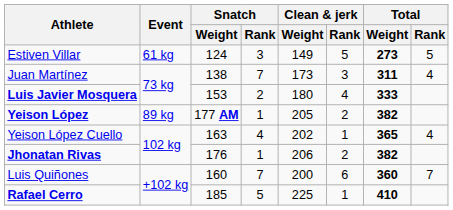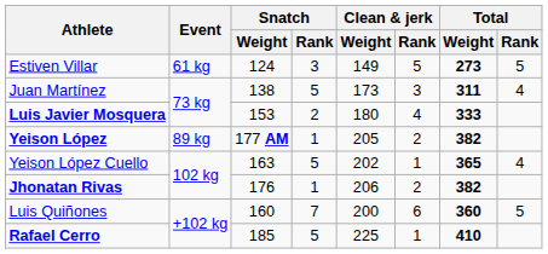 <table class="wikitable" style=font-size:90%>
 <tr>
 <th rowspan="2">Athlete</th>
 <th rowspan="2">Event</th>
 <th colspan="2">Snatch</th>
 <th colspan="2">Clean & jerk</th>
 <th colspan="2">Total</th>
 </tr>
 <tr>
 <th>Weight</th>
 <th>Rank</th>
 <th>Weight</th>
 <th>Rank</th>
 <th>Weight</th>
 <th>Rank</th>
 </tr>
 <tr align=center>
 <td align="left"><a href='#'>Estiven Villar</a></td>
 <td align="left"><a href='#'>61 kg</a></td>
 <td>124</td>
 <td>3</td>
 <td>149</td>
 <td>5</td>
 <td><strong>273</strong></td>
 <td>5</td>
 </tr>
 <tr align=center>
 <td align="left"><a href='#'>Juan Martínez</a></td>
 <td align="left" rowspan=2><a href='#'>73 kg</a></td>
 <td>138</td>
-<td>7</td>
+<td>5</td>
 <td>173</td>
 <td>3</td>
 <td><strong>311</strong></td>
 <td>4</td>
 </tr>
 <tr align=center>
 <td align="left"><strong><a href='#'>Luis Javier Mosquera</a></strong></td>
 <td>153</td>
 <td>2</td>
 <td>180</td>
 <td>4</td>
 <td><strong>333</strong></td>
 <td></td>
 </tr>
 <tr align=center>
 <td align="left"><strong><a href='#'>Yeison López</a></strong></td>
 <td align="left"><a href='#'>89 kg</a></td>
 <td>177 <strong><a href='#'>AM</a></strong></td>
 <td>1</td>
 <td>205</td>
 <td>2</td>
 <td><strong>382</strong></td>
 <td></td>
 </tr>
 <tr align=center>
 <td align="left"><a href='#'>Yeison López Cuello</a></td>
 <td align="left" rowspan=2><a href='#'>102 kg</a></td>
 <td>163</td>
-<td>4</td>
+<td>5</td>
 <td>202</td>
 <td>1</td>
 <td><strong>365</strong></td>
 <td>4</td>
 </tr>
 <tr align=center>
 <td align="left"><strong><a href='#'>Jhonatan Rivas</a></strong></td>
 <td>176</td>
 <td>1</td>
 <td>206</td>
 <td>2</td>
 <td><strong>382</strong></td>
 <td></td>
 </tr>
 <tr align=center>
 <td align="left"><a href='#'>Luis Quiñones</a></td>
 <td align="left" rowspan=2><a href='#'>+102 kg</a></td>
 <td>160</td>
 <td>7</td>
 <td>200</td>
 <td>6</td>
 <td><strong>360</strong></td>
-<td>7</td>
+<td>5</td>
 </tr>
 <tr align=center>
 <td align="left"><strong><a href='#'>Rafael Cerro</a></strong></td>
 <td>185</td>
 <td>5</td>
 <td>225</td>
 <td>1</td>
 <td><strong>410</strong></td>
 <td></td>
 </tr>
 </table>
